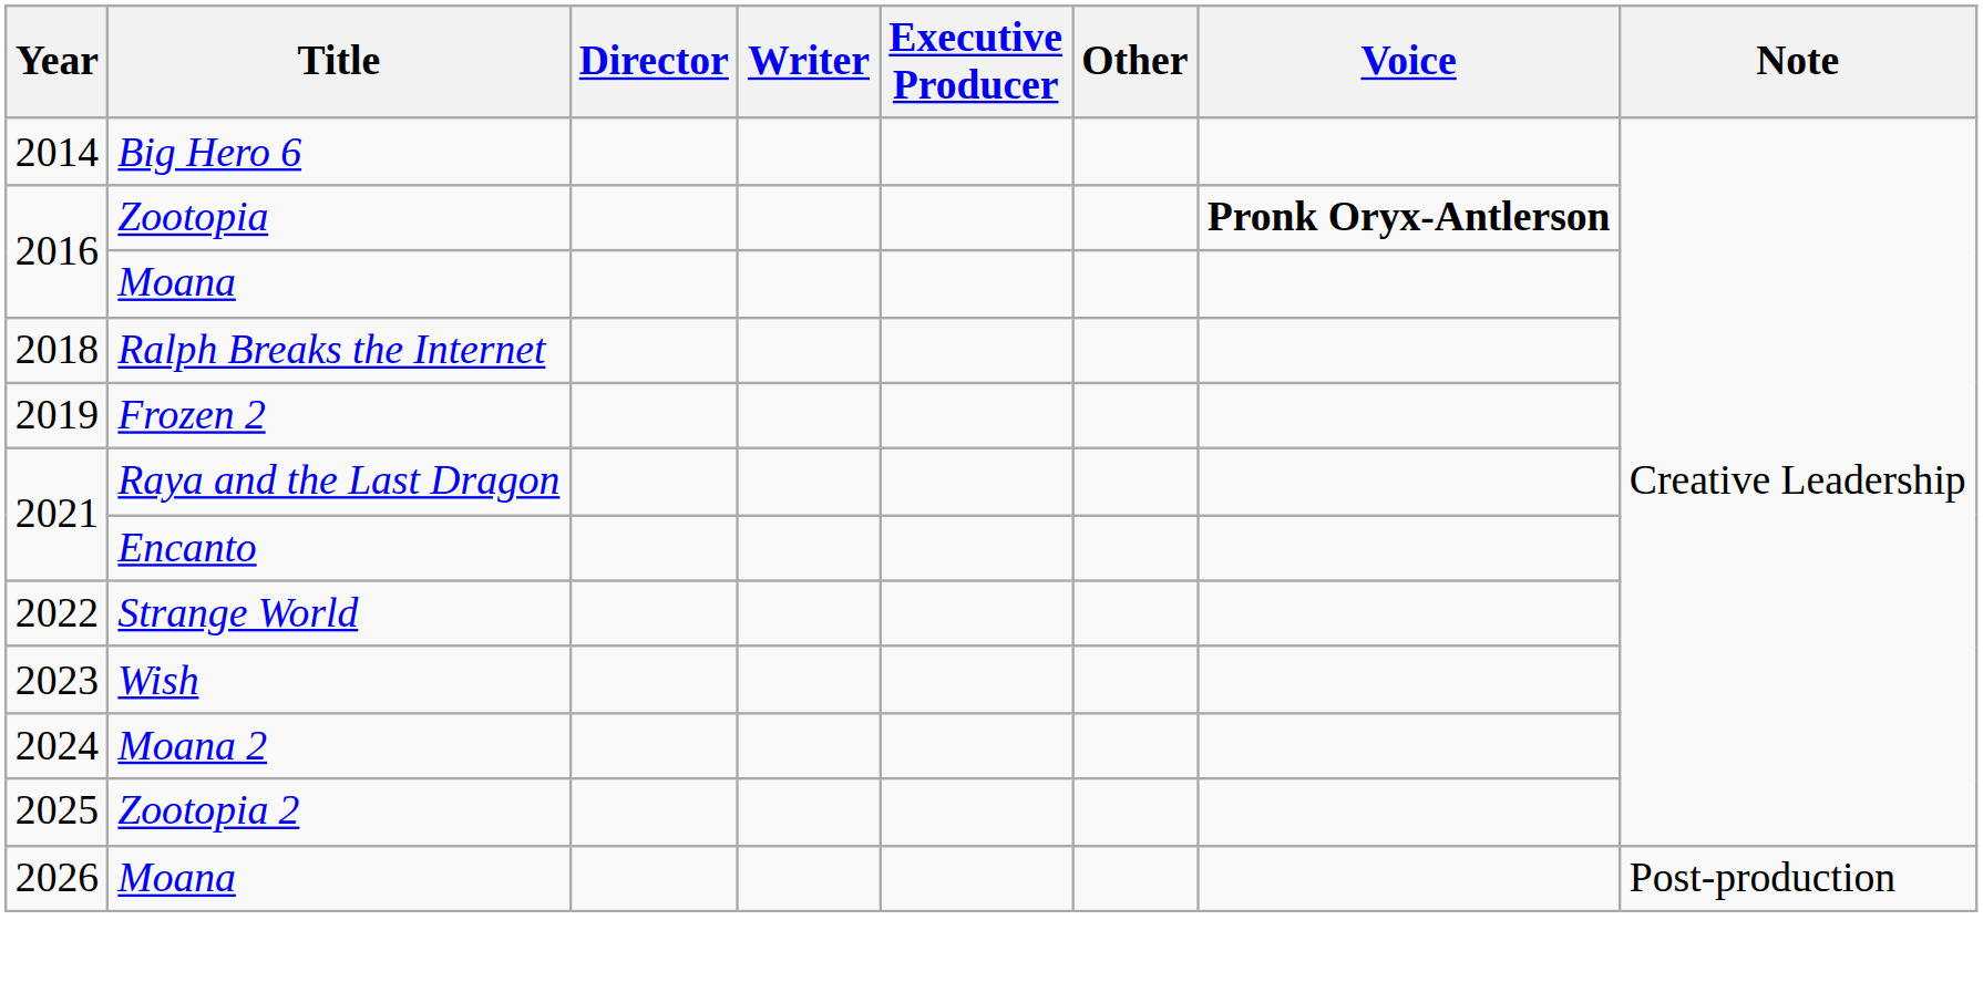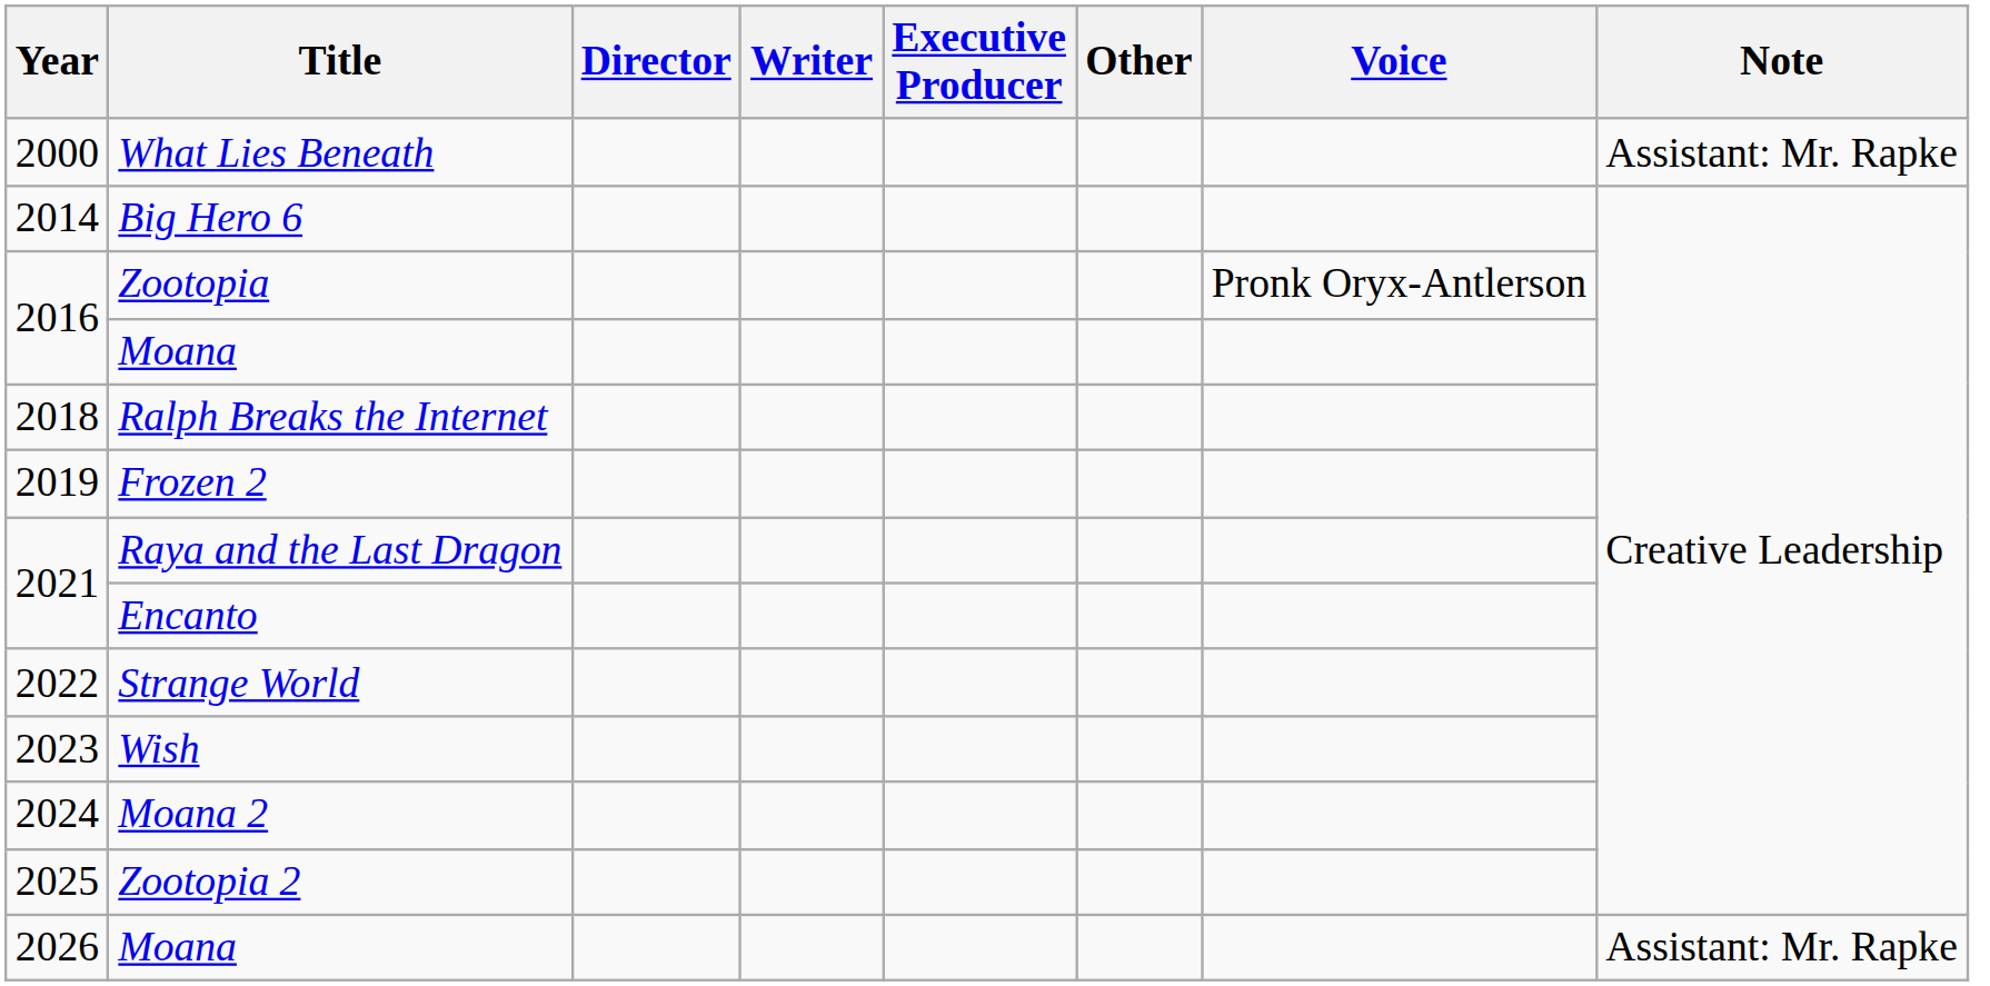 <table class="wikitable">
 <tr>
 <th>Year</th>
 <th>Title</th>
 <th><a href='#'>Director</a></th>
 <th><a href='#'>Writer</a></th>
 <th><a href='#'>Executive<br>Producer</a></th>
 <th>Other</th>
 <th><a href='#'>Voice</a></th>
 <th>Note</th>
+</tr>
+<tr>
+<td>2000</td>
+<td><em><a href='#'>What Lies Beneath</a></em></td>
+<td></td>
+<td></td>
+<td></td>
+<td></td>
+<td></td>
+<td>Assistant: Mr. Rapke</td>
 </tr>
 <tr>
 <td>2014</td>
 <td><em><a href='#'>Big Hero 6</a></em></td>
 <td></td>
 <td></td>
 <td></td>
 <td></td>
 <td></td>
 <td rowspan="11">Creative Leadership</td>
 </tr>
 <tr>
 <td rowspan="2">2016</td>
 <td><em><a href='#'>Zootopia</a></em></td>
 <td></td>
 <td></td>
 <td></td>
 <td></td>
-<td><strong>Pronk Oryx-Antlerson</strong></td>
+<td>Pronk Oryx-Antlerson</td>
 </tr>
 <tr>
 <td><em><a href='#'>Moana</a></em></td>
 <td></td>
 <td></td>
 <td></td>
 <td></td>
 <td></td>
 </tr>
 <tr>
 <td>2018</td>
 <td><em><a href='#'>Ralph Breaks the Internet</a></em></td>
 <td></td>
 <td></td>
 <td></td>
 <td></td>
 <td></td>
 </tr>
 <tr>
 <td>2019</td>
 <td><em><a href='#'>Frozen 2</a></em></td>
 <td></td>
 <td></td>
 <td></td>
 <td></td>
 <td></td>
 </tr>
 <tr>
 <td rowspan="2">2021</td>
 <td><em><a href='#'>Raya and the Last Dragon</a></em></td>
 <td></td>
 <td></td>
 <td></td>
 <td></td>
 <td></td>
 </tr>
 <tr>
 <td><em><a href='#'>Encanto</a></em></td>
 <td></td>
 <td></td>
 <td></td>
 <td></td>
 <td></td>
 </tr>
 <tr>
 <td>2022</td>
 <td><em><a href='#'>Strange World</a></em></td>
 <td></td>
 <td></td>
 <td></td>
 <td></td>
 <td></td>
 </tr>
 <tr>
 <td>2023</td>
 <td><em><a href='#'>Wish</a></em></td>
 <td></td>
 <td></td>
 <td></td>
 <td></td>
 <td></td>
 </tr>
 <tr>
 <td>2024</td>
 <td><em><a href='#'>Moana 2</a></em></td>
 <td></td>
 <td></td>
 <td></td>
 <td></td>
 <td></td>
 </tr>
 <tr>
 <td>2025</td>
 <td><em><a href='#'>Zootopia 2</a></em></td>
 <td></td>
 <td></td>
 <td></td>
 <td></td>
 <td></td>
 </tr>
 <tr>
 <td>2026</td>
 <td><em><a href='#'>Moana</a></em></td>
 <td></td>
 <td></td>
 <td></td>
 <td></td>
 <td></td>
-<td>Post-production</td>
+<td>Assistant: Mr. Rapke</td>
 </tr>
 </table>
